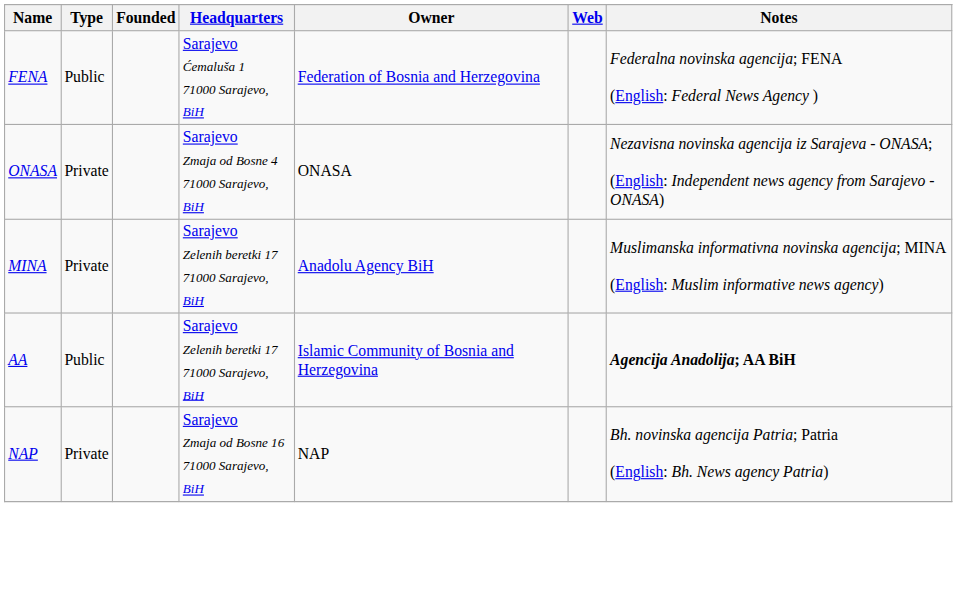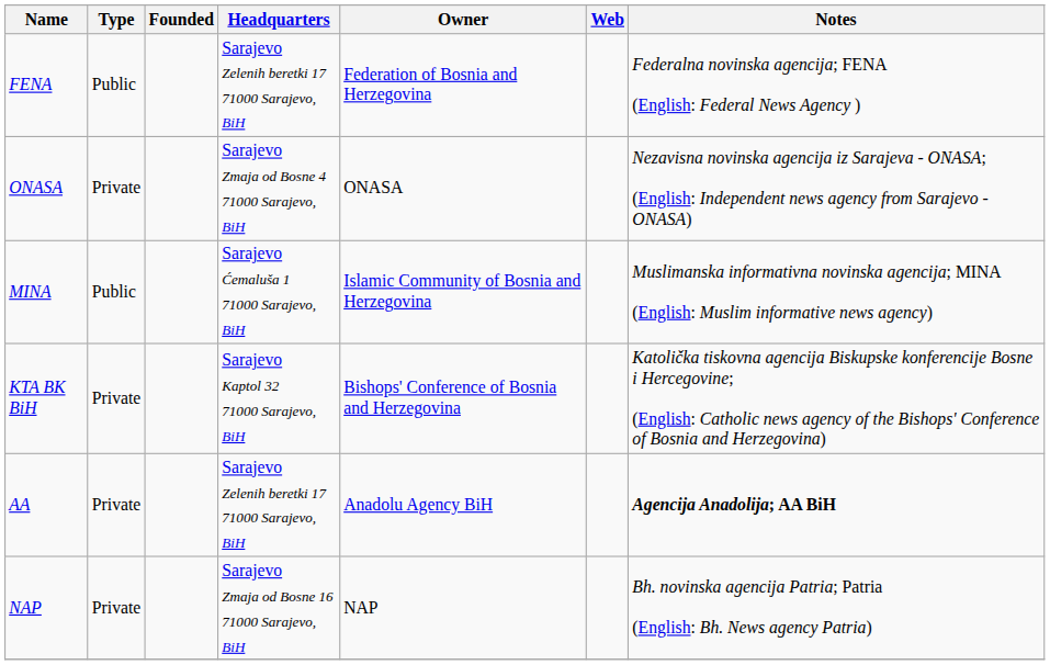 <table class="wikitable" border="1" class="wikitable sortable" style="font-size: 90%">
 <tr>
 </tr>
 <tr>
 <th>Name</th>
 <th>Type</th>
 <th>Founded</th>
 <th><a href='#'>Headquarters</a></th>
 <th>Owner</th>
 <th><a href='#'>Web</a></th>
 <th>Notes</th>
 </tr>
 <tr>
 <td><em><a href='#'>FENA</a></em></td>
 <td>Public</td>
 <td></td>
-<td><a href='#'>Sarajevo</a> <br> <sub><em>Ćemaluša 1 <br>71000 Sarajevo, <a href='#'>BiH</a></em></sub></td>
+<td><a href='#'>Sarajevo</a> <br> <sub><em>Zelenih beretki 17 <br>71000 Sarajevo, <a href='#'>BiH</a></em></sub></td>
 <td><a href='#'>Federation of Bosnia and Herzegovina</a></td>
 <td> <br> </td>
 <td><em>Federalna novinska agencija</em>; FENA <br><br>(<a href='#'>English</a>: <em>Federal News Agency </em>)</td>
 </tr>
 <tr>
 <td><em><a href='#'>ONASA</a></em></td>
 <td>Private</td>
 <td></td>
 <td><a href='#'>Sarajevo</a> <br> <sub><em>Zmaja od Bosne 4 <br>71000 Sarajevo, <a href='#'>BiH</a></em></sub></td>
 <td>ONASA</td>
 <td></td>
 <td><em>Nezavisna novinska agencija iz Sarajeva - ONASA</em>;<br><br>(<a href='#'>English</a>: <em>Independent news agency from Sarajevo - ONASA</em>)</td>
 </tr>
 <tr>
 <td><em><a href='#'>MINA</a></em></td>
+<td>Public</td>
+<td></td>
+<td><a href='#'>Sarajevo</a> <br> <sub><em>Ćemaluša 1 <br>71000 Sarajevo, <a href='#'>BiH</a></em></sub></td>
+<td><a href='#'>Islamic Community of Bosnia and Herzegovina</a></td>
+<td></td>
+<td><em>Muslimanska informativna novinska agencija</em>; MINA <br><br>(<a href='#'>English</a>: <em>Muslim informative news agency</em>)</td>
+</tr>
+<tr>
+<td><em><a href='#'>KTA BK BiH</a></em></td>
+<td>Private</td>
+<td></td>
+<td><a href='#'>Sarajevo</a> <br> <sub><em>Kaptol 32 <br>71000 Sarajevo, <a href='#'>BiH</a></em></sub></td>
+<td><a href='#'>Bishops' Conference of Bosnia and Herzegovina</a></td>
+<td></td>
+<td><em>Katolička tiskovna agencija Biskupske konferencije Bosne i Hercegovine</em>; <br><br>(<a href='#'>English</a>: <em>Catholic news agency of the Bishops' Conference of Bosnia and Herzegovina</em>)</td>
+</tr>
+<tr>
+<td><em><a href='#'>AA</a></em></td>
 <td>Private</td>
 <td></td>
 <td><a href='#'>Sarajevo</a> <br> <sub><em>Zelenih beretki 17 <br>71000 Sarajevo, <a href='#'>BiH</a></em></sub></td>
 <td><a href='#'>Anadolu Agency BiH</a></td>
-<td></td>
-<td><em>Muslimanska informativna novinska agencija</em>; MINA <br><br>(<a href='#'>English</a>: <em>Muslim informative news agency</em>)</td>
-</tr>
-<tr>
-<td><em><a href='#'>AA</a></em></td>
-<td>Public</td>
-<td></td>
-<td><a href='#'>Sarajevo</a> <br> <sub><em>Zelenih beretki 17 <br>71000 Sarajevo, <a href='#'>BiH</a></em></sub></td>
-<td><a href='#'>Islamic Community of Bosnia and Herzegovina</a></td>
 <td></td>
 <td><strong><em>Agencija Anadolija</em>; AA BiH</strong></td>
 </tr>
 <tr>
 <td><em><a href='#'>NAP</a></em></td>
 <td>Private</td>
 <td></td>
 <td><a href='#'>Sarajevo</a> <br> <sub><em>Zmaja od Bosne 16 <br>71000 Sarajevo, <a href='#'>BiH</a></em></sub></td>
 <td>NAP</td>
 <td></td>
 <td><em>Bh. novinska agencija Patria</em>; Patria <br><br>(<a href='#'>English</a>: <em>Bh. News agency Patria</em>)</td>
 </tr>
 <tr>
 </tr>
 </table>
